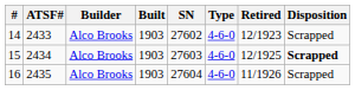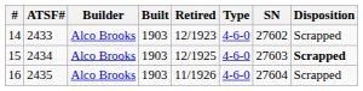 <table class="wikitable">
 <tr>
 <th>#</th>
 <th>ATSF#</th>
 <th>Builder</th>
 <th>Built</th>
+<th>Retired</th>
+<th>Type</th>
 <th>SN</th>
-<th>Type</th>
-<th>Retired</th>
 <th>Disposition</th>
 </tr>
 <tr>
 <td>14</td>
 <td>2433</td>
 <td><a href='#'>Alco Brooks</a></td>
 <td>1903</td>
+<td>12/1923</td>
+<td><a href='#'>4-6-0</a></td>
 <td>27602</td>
-<td><a href='#'>4-6-0</a></td>
-<td>12/1923</td>
 <td>Scrapped</td>
 </tr>
 <tr>
 <td>15</td>
 <td>2434</td>
 <td><a href='#'>Alco Brooks</a></td>
 <td>1903</td>
+<td>12/1925</td>
+<td><a href='#'>4-6-0</a></td>
 <td>27603</td>
-<td><a href='#'>4-6-0</a></td>
-<td>12/1925</td>
 <td><strong>Scrapped</strong></td>
 </tr>
 <tr>
 <td>16</td>
 <td>2435</td>
 <td><a href='#'>Alco Brooks</a></td>
 <td>1903</td>
+<td>11/1926</td>
+<td><a href='#'>4-6-0</a></td>
 <td>27604</td>
-<td><a href='#'>4-6-0</a></td>
-<td>11/1926</td>
 <td>Scrapped</td>
 </tr>
 </table>
